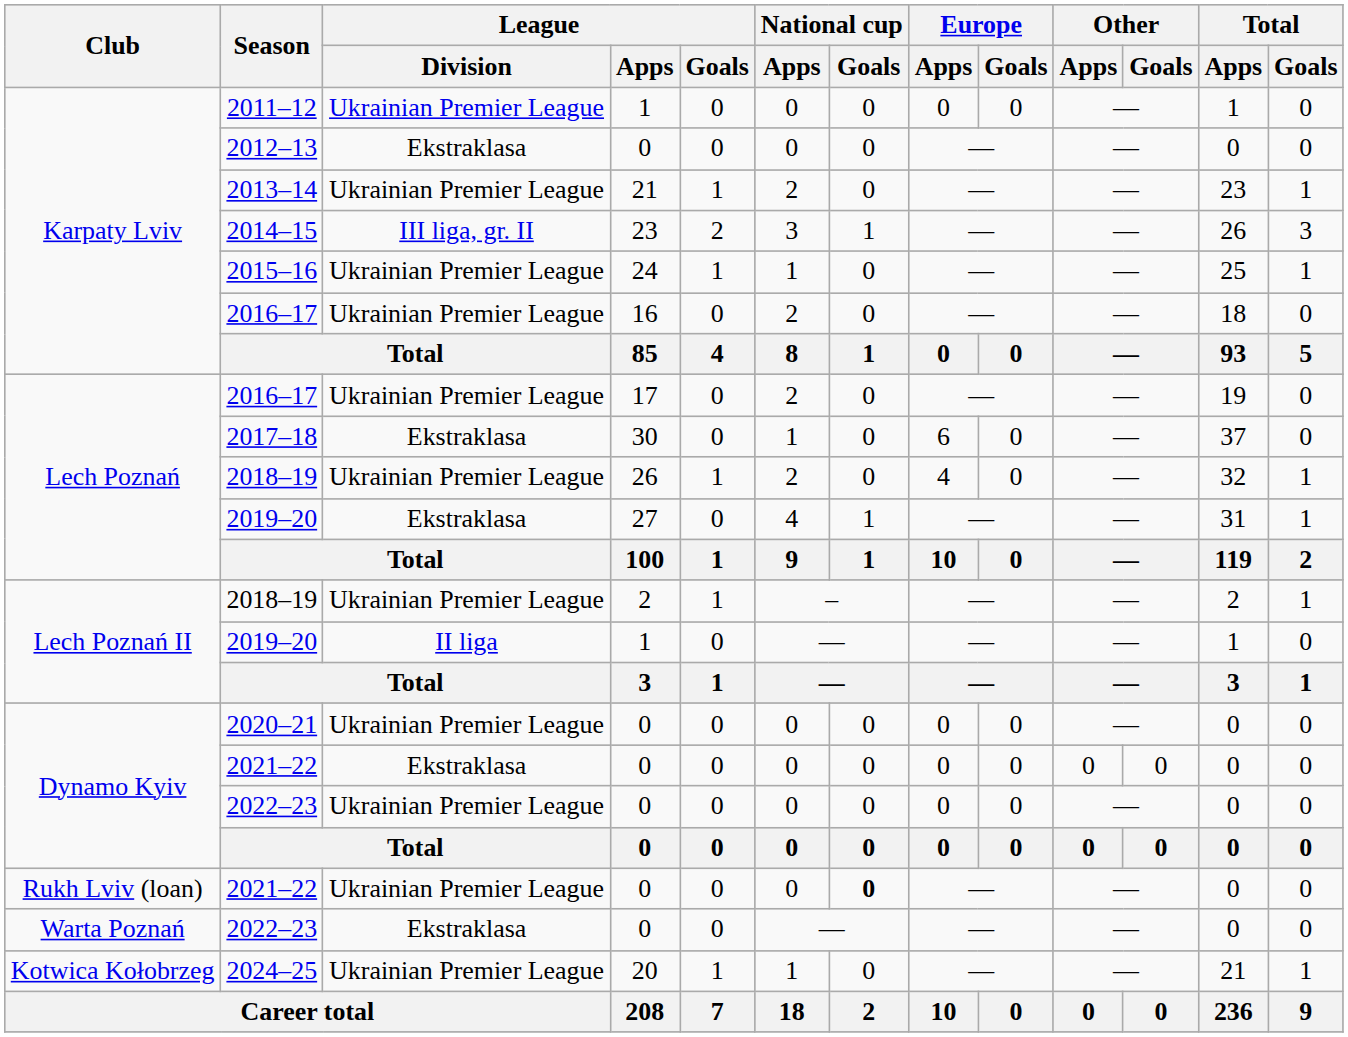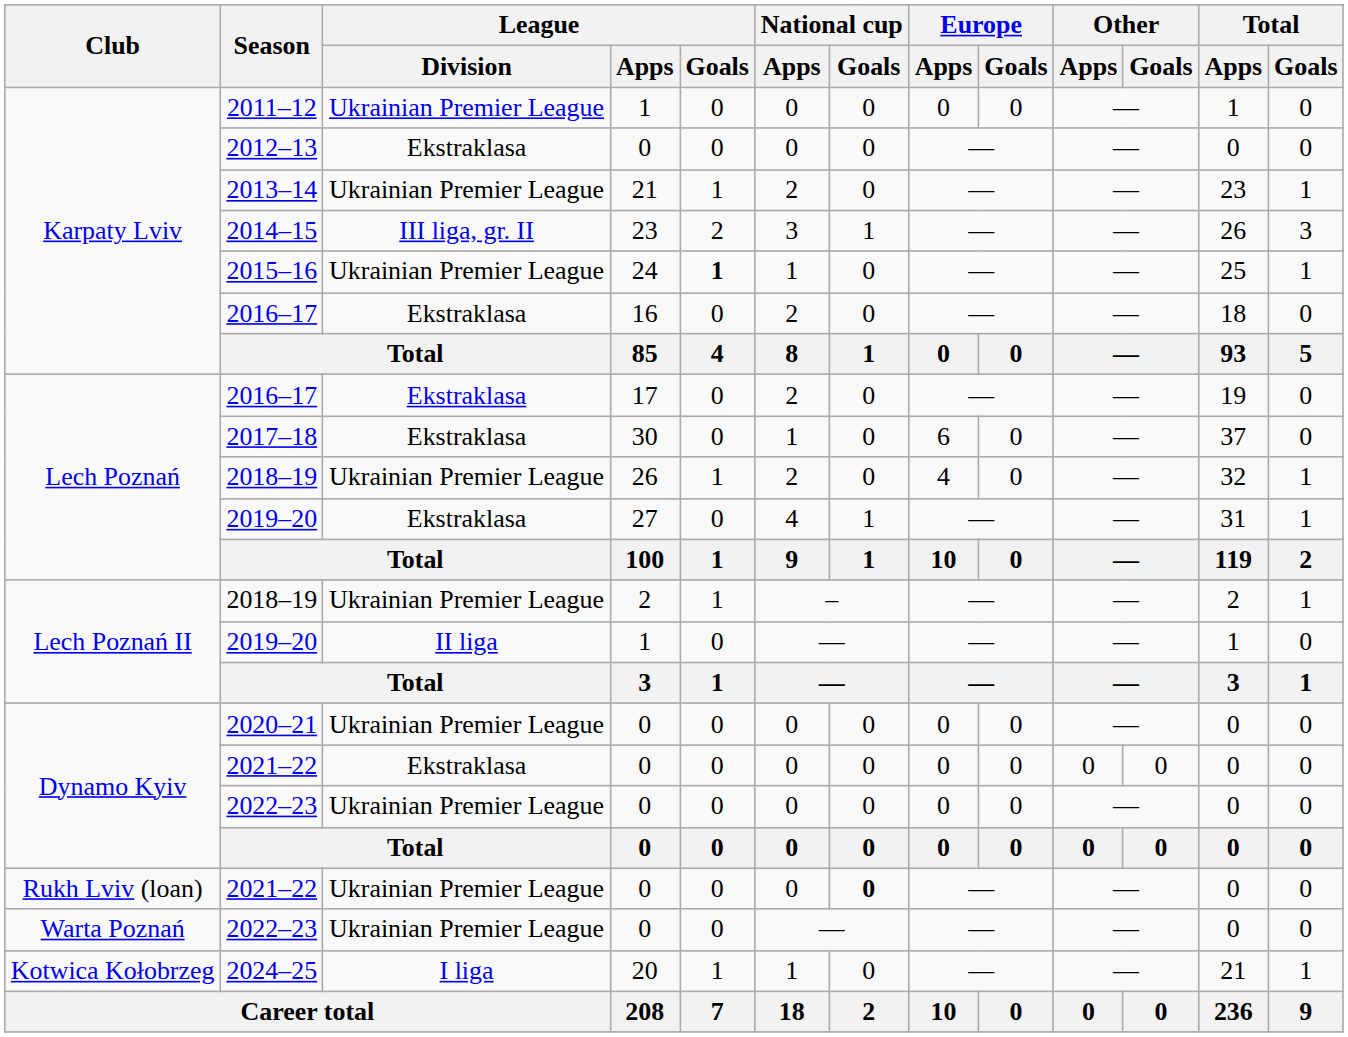 <table class="wikitable" style="text-align: center;">
 <tr>
 <th rowspan="2">Club</th>
 <th rowspan="2">Season</th>
 <th colspan="3">League</th>
 <th colspan="2">National cup</th>
 <th colspan="2"><a href='#'>Europe</a></th>
 <th colspan="2">Other</th>
 <th colspan="2">Total</th>
 </tr>
 <tr>
 <th>Division</th>
 <th>Apps</th>
 <th>Goals</th>
 <th>Apps</th>
 <th>Goals</th>
 <th>Apps</th>
 <th>Goals</th>
 <th>Apps</th>
 <th>Goals</th>
 <th>Apps</th>
 <th>Goals</th>
 </tr>
 <tr>
 <td rowspan="7"><a href='#'>Karpaty Lviv</a></td>
 <td><a href='#'>2011–12</a></td>
 <td><a href='#'>Ukrainian Premier League</a></td>
 <td>1</td>
 <td>0</td>
 <td>0</td>
 <td>0</td>
 <td>0</td>
 <td>0</td>
 <td colspan="2">—</td>
 <td>1</td>
 <td>0</td>
 </tr>
 <tr>
 <td><a href='#'>2012–13</a></td>
 <td>Ekstraklasa</td>
 <td>0</td>
 <td>0</td>
 <td>0</td>
 <td>0</td>
 <td colspan="2">—</td>
 <td colspan="2">—</td>
 <td>0</td>
 <td>0</td>
 </tr>
 <tr>
 <td><a href='#'>2013–14</a></td>
 <td>Ukrainian Premier League</td>
 <td>21</td>
 <td>1</td>
 <td>2</td>
 <td>0</td>
 <td colspan="2">—</td>
 <td colspan="2">—</td>
 <td>23</td>
 <td>1</td>
 </tr>
 <tr>
 <td><a href='#'>2014–15</a></td>
 <td><a href='#'>III liga, gr. II</a></td>
 <td>23</td>
 <td>2</td>
 <td>3</td>
 <td>1</td>
 <td colspan="2">—</td>
 <td colspan="2">—</td>
 <td>26</td>
 <td>3</td>
 </tr>
 <tr>
 <td><a href='#'>2015–16</a></td>
 <td>Ukrainian Premier League</td>
 <td>24</td>
-<td>1</td>
+<td><strong>1</strong></td>
 <td>1</td>
 <td>0</td>
 <td colspan="2">—</td>
 <td colspan="2">—</td>
 <td>25</td>
 <td>1</td>
 </tr>
 <tr>
 <td><a href='#'>2016–17</a></td>
-<td>Ukrainian Premier League</td>
+<td>Ekstraklasa</td>
 <td>16</td>
 <td>0</td>
 <td>2</td>
 <td>0</td>
 <td colspan="2">—</td>
 <td colspan="2">—</td>
 <td>18</td>
 <td>0</td>
 </tr>
 <tr>
 <th colspan="2">Total</th>
 <th>85</th>
 <th>4</th>
 <th>8</th>
 <th>1</th>
 <th>0</th>
 <th>0</th>
 <th colspan="2">—</th>
 <th>93</th>
 <th>5</th>
 </tr>
 <tr>
 <td rowspan="5"><a href='#'>Lech Poznań</a></td>
 <td><a href='#'>2016–17</a></td>
-<td>Ukrainian Premier League</td>
+<td><a href='#'>Ekstraklasa</a></td>
 <td>17</td>
 <td>0</td>
 <td>2</td>
 <td>0</td>
 <td colspan="2">—</td>
 <td colspan="2">—</td>
 <td>19</td>
 <td>0</td>
 </tr>
 <tr>
 <td><a href='#'>2017–18</a></td>
 <td>Ekstraklasa</td>
 <td>30</td>
 <td>0</td>
 <td>1</td>
 <td>0</td>
 <td>6</td>
 <td>0</td>
 <td colspan="2">—</td>
 <td>37</td>
 <td>0</td>
 </tr>
 <tr>
 <td><a href='#'>2018–19</a></td>
 <td>Ukrainian Premier League</td>
 <td>26</td>
 <td>1</td>
 <td>2</td>
 <td>0</td>
 <td>4</td>
 <td>0</td>
 <td colspan="2">—</td>
 <td>32</td>
 <td>1</td>
 </tr>
 <tr>
 <td><a href='#'>2019–20</a></td>
 <td>Ekstraklasa</td>
 <td>27</td>
 <td>0</td>
 <td>4</td>
 <td>1</td>
 <td colspan="2">—</td>
 <td colspan="2">—</td>
 <td>31</td>
 <td>1</td>
 </tr>
 <tr>
 <th colspan="2">Total</th>
 <th>100</th>
 <th>1</th>
 <th>9</th>
 <th>1</th>
 <th>10</th>
 <th>0</th>
 <th colspan="2">—</th>
 <th>119</th>
 <th>2</th>
 </tr>
 <tr>
 <td rowspan="3"><a href='#'>Lech Poznań II</a></td>
 <td>2018–19</td>
 <td>Ukrainian Premier League</td>
 <td>2</td>
 <td>1</td>
 <td colspan="2">–</td>
 <td colspan="2">—</td>
 <td colspan="2">—</td>
 <td>2</td>
 <td>1</td>
 </tr>
 <tr>
 <td><a href='#'>2019–20</a></td>
 <td><a href='#'>II liga</a></td>
 <td>1</td>
 <td>0</td>
 <td colspan="2">—</td>
 <td colspan="2">—</td>
 <td colspan="2">—</td>
 <td>1</td>
 <td>0</td>
 </tr>
 <tr>
 <th colspan="2">Total</th>
 <th>3</th>
 <th>1</th>
 <th colspan="2">—</th>
 <th colspan="2">—</th>
 <th colspan="2">—</th>
 <th>3</th>
 <th>1</th>
 </tr>
 <tr>
 <td rowspan="4"><a href='#'>Dynamo Kyiv</a></td>
 <td><a href='#'>2020–21</a></td>
 <td>Ukrainian Premier League</td>
 <td>0</td>
 <td>0</td>
 <td>0</td>
 <td>0</td>
 <td>0</td>
 <td>0</td>
 <td colspan="2">—</td>
 <td>0</td>
 <td>0</td>
 </tr>
 <tr>
 <td><a href='#'>2021–22</a></td>
 <td>Ekstraklasa</td>
 <td>0</td>
 <td>0</td>
 <td>0</td>
 <td>0</td>
 <td>0</td>
 <td>0</td>
 <td>0</td>
 <td>0</td>
 <td>0</td>
 <td>0</td>
 </tr>
 <tr>
 <td><a href='#'>2022–23</a></td>
 <td>Ukrainian Premier League</td>
 <td>0</td>
 <td>0</td>
 <td>0</td>
 <td>0</td>
 <td>0</td>
 <td>0</td>
 <td colspan="2">—</td>
 <td>0</td>
 <td>0</td>
 </tr>
 <tr>
 <th colspan="2">Total</th>
 <th>0</th>
 <th>0</th>
 <th>0</th>
 <th>0</th>
 <th>0</th>
 <th>0</th>
 <th>0</th>
 <th>0</th>
 <th>0</th>
 <th>0</th>
 </tr>
 <tr>
 <td><a href='#'>Rukh Lviv</a> (loan)</td>
 <td><a href='#'>2021–22</a></td>
 <td>Ukrainian Premier League</td>
 <td>0</td>
 <td>0</td>
 <td>0</td>
 <td><strong>0</strong></td>
 <td colspan="2">—</td>
 <td colspan="2">—</td>
 <td>0</td>
 <td>0</td>
 </tr>
 <tr>
 <td><a href='#'>Warta Poznań</a></td>
 <td><a href='#'>2022–23</a></td>
-<td>Ekstraklasa</td>
+<td>Ukrainian Premier League</td>
 <td>0</td>
 <td>0</td>
 <td colspan="2">—</td>
 <td colspan="2">—</td>
 <td colspan="2">—</td>
 <td>0</td>
 <td>0</td>
 </tr>
 <tr>
 <td><a href='#'>Kotwica Kołobrzeg</a></td>
 <td><a href='#'>2024–25</a></td>
-<td>Ukrainian Premier League</td>
+<td><a href='#'>I liga</a></td>
 <td>20</td>
 <td>1</td>
 <td>1</td>
 <td>0</td>
 <td colspan="2">—</td>
 <td colspan="2">—</td>
 <td>21</td>
 <td>1</td>
 </tr>
 <tr>
 <th colspan="3">Career total</th>
 <th>208</th>
 <th>7</th>
 <th>18</th>
 <th>2</th>
 <th>10</th>
 <th>0</th>
 <th>0</th>
 <th>0</th>
 <th>236</th>
 <th>9</th>
 </tr>
 </table>
